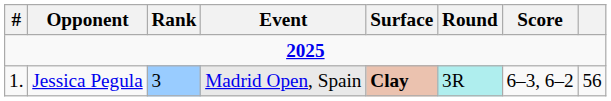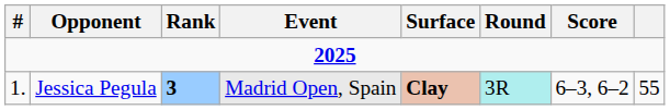 <table class="wikitable sortable">
 <tr>
 <th>#</th>
 <th>Opponent</th>
 <th>Rank</th>
 <th>Event</th>
 <th>Surface</th>
 <th>Round</th>
 <th class="unsortable">Score</th>
 <th></th>
 </tr>
 <tr>
 <td colspan="8" align=center><strong><a href='#'>2025</a></strong></td>
 </tr>
 <tr>
 <td>1.</td>
 <td> <a href='#'>Jessica Pegula</a></td>
-<td style="background:#99ccff;">3</td>
+<td style="background:#99ccff;"><strong>3</strong></td>
 <td bgcolor=e9e9e9><a href='#'>Madrid Open</a>, Spain</td>
 <td bgcolor=EBC2AF><strong>Clay</strong></td>
 <td bgcolor="afeeee">3R</td>
 <td>6–3, 6–2</td>
-<td>56</td>
+<td>55</td>
 </tr>
 </table>
